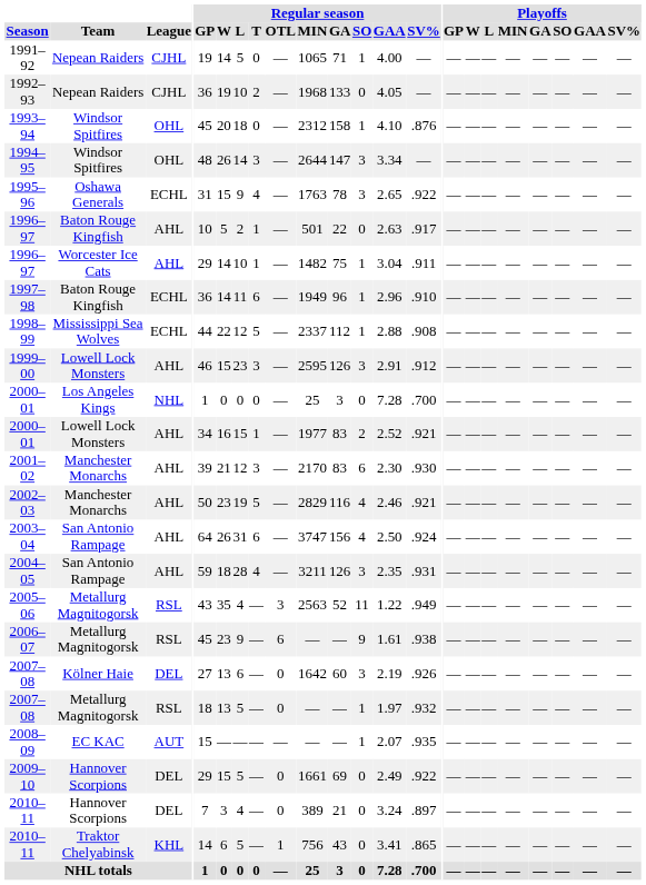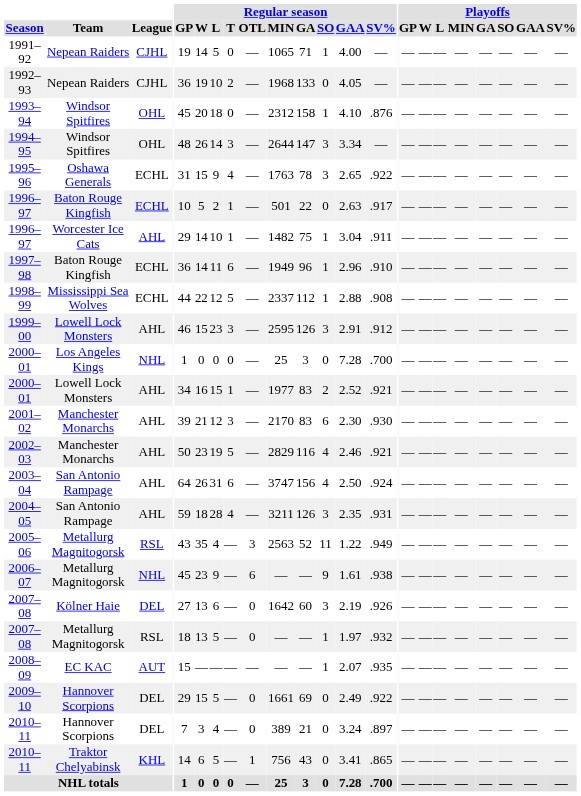 <table border="0" cellpadding="1" cellspacing="0" style="width:80%; text-align:center;">
 <tr bgcolor="#e0e0e0">
 <th colspan="3" bgcolor="#ffffff"></th>
 <th rowspan="99" bgcolor="#ffffff"></th>
 <th colspan="10" bgcolor="#e0e0e0"><a href='#'>Regular season</a></th>
 <th rowspan="99" bgcolor="#ffffff"></th>
 <th colspan="8" bgcolor="#e0e0e0"><a href='#'>Playoffs</a></th>
 </tr>
 <tr bgcolor="#e0e0e0">
 <th><a href='#'>Season</a></th>
 <th>Team</th>
 <th>League</th>
 <th>GP</th>
 <th>W</th>
 <th>L</th>
 <th>T</th>
 <th>OTL</th>
 <th>MIN</th>
 <th>GA</th>
 <th><a href='#'>SO</a></th>
 <th><a href='#'>GAA</a></th>
 <th><a href='#'>SV%</a></th>
 <th>GP</th>
 <th>W</th>
 <th>L</th>
 <th>MIN</th>
 <th>GA</th>
 <th>SO</th>
 <th>GAA</th>
 <th>SV%</th>
 </tr>
 <tr>
 <td>1991–92</td>
 <td><a href='#'>Nepean Raiders</a></td>
 <td><a href='#'>CJHL</a></td>
 <td>19</td>
 <td>14</td>
 <td>5</td>
 <td>0</td>
 <td>—</td>
 <td>1065</td>
 <td>71</td>
 <td>1</td>
 <td>4.00</td>
 <td>—</td>
 <td>—</td>
 <td>—</td>
 <td>—</td>
 <td>—</td>
 <td>—</td>
 <td>—</td>
 <td>—</td>
 <td>—</td>
 </tr>
 <tr bgcolor="#f0f0f0">
 <td>1992–93</td>
 <td>Nepean Raiders</td>
 <td>CJHL</td>
 <td>36</td>
 <td>19</td>
 <td>10</td>
 <td>2</td>
 <td>—</td>
 <td>1968</td>
 <td>133</td>
 <td>0</td>
 <td>4.05</td>
 <td>—</td>
 <td>—</td>
 <td>—</td>
 <td>—</td>
 <td>—</td>
 <td>—</td>
 <td>—</td>
 <td>—</td>
 <td>—</td>
 </tr>
 <tr>
 <td><a href='#'>1993–94</a></td>
 <td><a href='#'>Windsor Spitfires</a></td>
 <td><a href='#'>OHL</a></td>
 <td>45</td>
 <td>20</td>
 <td>18</td>
 <td>0</td>
 <td>—</td>
 <td>2312</td>
 <td>158</td>
 <td>1</td>
 <td>4.10</td>
 <td>.876</td>
 <td>—</td>
 <td>—</td>
 <td>—</td>
 <td>—</td>
 <td>—</td>
 <td>—</td>
 <td>—</td>
 <td>—</td>
 </tr>
 <tr bgcolor="#f0f0f0">
 <td><a href='#'>1994–95</a></td>
 <td>Windsor Spitfires</td>
 <td>OHL</td>
 <td>48</td>
 <td>26</td>
 <td>14</td>
 <td>3</td>
 <td>—</td>
 <td>2644</td>
 <td>147</td>
 <td>3</td>
 <td>3.34</td>
 <td>—</td>
 <td>—</td>
 <td>—</td>
 <td>—</td>
 <td>—</td>
 <td>—</td>
 <td>—</td>
 <td>—</td>
 <td>—</td>
 </tr>
 <tr>
 <td><a href='#'>1995–96</a></td>
 <td><a href='#'>Oshawa Generals</a></td>
 <td>ECHL</td>
 <td>31</td>
 <td>15</td>
 <td>9</td>
 <td>4</td>
 <td>—</td>
 <td>1763</td>
 <td>78</td>
 <td>3</td>
 <td>2.65</td>
 <td>.922</td>
 <td>—</td>
 <td>—</td>
 <td>—</td>
 <td>—</td>
 <td>—</td>
 <td>—</td>
 <td>—</td>
 <td>—</td>
 </tr>
 <tr bgcolor="#f0f0f0">
 <td><a href='#'>1996–97</a></td>
 <td><a href='#'>Baton Rouge Kingfish</a></td>
-<td>AHL</td>
+<td><a href='#'>ECHL</a></td>
 <td>10</td>
 <td>5</td>
 <td>2</td>
 <td>1</td>
 <td>—</td>
 <td>501</td>
 <td>22</td>
 <td>0</td>
 <td>2.63</td>
 <td>.917</td>
 <td>—</td>
 <td>—</td>
 <td>—</td>
 <td>—</td>
 <td>—</td>
 <td>—</td>
 <td>—</td>
 <td>—</td>
 </tr>
 <tr>
 <td><a href='#'>1996–97</a></td>
 <td><a href='#'>Worcester Ice Cats</a></td>
 <td><a href='#'>AHL</a></td>
 <td>29</td>
 <td>14</td>
 <td>10</td>
 <td>1</td>
 <td>—</td>
 <td>1482</td>
 <td>75</td>
 <td>1</td>
 <td>3.04</td>
 <td>.911</td>
 <td>—</td>
 <td>—</td>
 <td>—</td>
 <td>—</td>
 <td>—</td>
 <td>—</td>
 <td>—</td>
 <td>—</td>
 </tr>
 <tr bgcolor="#f0f0f0">
 <td><a href='#'>1997–98</a></td>
 <td>Baton Rouge Kingfish</td>
 <td>ECHL</td>
 <td>36</td>
 <td>14</td>
 <td>11</td>
 <td>6</td>
 <td>—</td>
 <td>1949</td>
 <td>96</td>
 <td>1</td>
 <td>2.96</td>
 <td>.910</td>
 <td>—</td>
 <td>—</td>
 <td>—</td>
 <td>—</td>
 <td>—</td>
 <td>—</td>
 <td>—</td>
 <td>—</td>
 </tr>
 <tr>
 <td><a href='#'>1998–99</a></td>
 <td><a href='#'>Mississippi Sea Wolves</a></td>
 <td>ECHL</td>
 <td>44</td>
 <td>22</td>
 <td>12</td>
 <td>5</td>
 <td>—</td>
 <td>2337</td>
 <td>112</td>
 <td>1</td>
 <td>2.88</td>
 <td>.908</td>
 <td>—</td>
 <td>—</td>
 <td>—</td>
 <td>—</td>
 <td>—</td>
 <td>—</td>
 <td>—</td>
 <td>—</td>
 </tr>
 <tr bgcolor="#f0f0f0">
 <td><a href='#'>1999–00</a></td>
 <td><a href='#'>Lowell Lock Monsters</a></td>
 <td>AHL</td>
 <td>46</td>
 <td>15</td>
 <td>23</td>
 <td>3</td>
 <td>—</td>
 <td>2595</td>
 <td>126</td>
 <td>3</td>
 <td>2.91</td>
 <td>.912</td>
 <td>—</td>
 <td>—</td>
 <td>—</td>
 <td>—</td>
 <td>—</td>
 <td>—</td>
 <td>—</td>
 <td>—</td>
 </tr>
 <tr>
 <td><a href='#'>2000–01</a></td>
 <td><a href='#'>Los Angeles Kings</a></td>
 <td><a href='#'>NHL</a></td>
 <td>1</td>
 <td>0</td>
 <td>0</td>
 <td>0</td>
 <td>—</td>
 <td>25</td>
 <td>3</td>
 <td>0</td>
 <td>7.28</td>
 <td>.700</td>
 <td>—</td>
 <td>—</td>
 <td>—</td>
 <td>—</td>
 <td>—</td>
 <td>—</td>
 <td>—</td>
 <td>—</td>
 </tr>
 <tr bgcolor="#f0f0f0">
 <td><a href='#'>2000–01</a></td>
 <td>Lowell Lock Monsters</td>
 <td>AHL</td>
 <td>34</td>
 <td>16</td>
 <td>15</td>
 <td>1</td>
 <td>—</td>
 <td>1977</td>
 <td>83</td>
 <td>2</td>
 <td>2.52</td>
 <td>.921</td>
 <td>—</td>
 <td>—</td>
 <td>—</td>
 <td>—</td>
 <td>—</td>
 <td>—</td>
 <td>—</td>
 <td>—</td>
 </tr>
 <tr>
 <td><a href='#'>2001–02</a></td>
 <td><a href='#'>Manchester Monarchs</a></td>
 <td>AHL</td>
 <td>39</td>
 <td>21</td>
 <td>12</td>
 <td>3</td>
 <td>—</td>
 <td>2170</td>
 <td>83</td>
 <td>6</td>
 <td>2.30</td>
 <td>.930</td>
 <td>—</td>
 <td>—</td>
 <td>—</td>
 <td>—</td>
 <td>—</td>
 <td>—</td>
 <td>—</td>
 <td>—</td>
 </tr>
 <tr bgcolor="#f0f0f0">
 <td><a href='#'>2002–03</a></td>
 <td>Manchester Monarchs</td>
 <td>AHL</td>
 <td>50</td>
 <td>23</td>
 <td>19</td>
 <td>5</td>
 <td>—</td>
 <td>2829</td>
 <td>116</td>
 <td>4</td>
 <td>2.46</td>
 <td>.921</td>
 <td>—</td>
 <td>—</td>
 <td>—</td>
 <td>—</td>
 <td>—</td>
 <td>—</td>
 <td>—</td>
 <td>—</td>
 </tr>
 <tr>
 <td><a href='#'>2003–04</a></td>
 <td><a href='#'>San Antonio Rampage</a></td>
 <td>AHL</td>
 <td>64</td>
 <td>26</td>
 <td>31</td>
 <td>6</td>
 <td>—</td>
 <td>3747</td>
 <td>156</td>
 <td>4</td>
 <td>2.50</td>
 <td>.924</td>
 <td>—</td>
 <td>—</td>
 <td>—</td>
 <td>—</td>
 <td>—</td>
 <td>—</td>
 <td>—</td>
 <td>—</td>
 </tr>
 <tr bgcolor="#f0f0f0">
 <td><a href='#'>2004–05</a></td>
 <td>San Antonio Rampage</td>
 <td>AHL</td>
 <td>59</td>
 <td>18</td>
 <td>28</td>
 <td>4</td>
 <td>—</td>
 <td>3211</td>
 <td>126</td>
 <td>3</td>
 <td>2.35</td>
 <td>.931</td>
 <td>—</td>
 <td>—</td>
 <td>—</td>
 <td>—</td>
 <td>—</td>
 <td>—</td>
 <td>—</td>
 <td>—</td>
 </tr>
 <tr>
 <td><a href='#'>2005–06</a></td>
 <td><a href='#'>Metallurg Magnitogorsk</a></td>
 <td><a href='#'>RSL</a></td>
 <td>43</td>
 <td>35</td>
 <td>4</td>
 <td>—</td>
 <td>3</td>
 <td>2563</td>
 <td>52</td>
 <td>11</td>
 <td>1.22</td>
 <td>.949</td>
 <td>—</td>
 <td>—</td>
 <td>—</td>
 <td>—</td>
 <td>—</td>
 <td>—</td>
 <td>—</td>
 <td>—</td>
 </tr>
 <tr bgcolor="#f0f0f0">
 <td><a href='#'>2006–07</a></td>
 <td>Metallurg Magnitogorsk</td>
-<td>RSL</td>
+<td><a href='#'>NHL</a></td>
 <td>45</td>
 <td>23</td>
 <td>9</td>
 <td>—</td>
 <td>6</td>
 <td>—</td>
 <td>—</td>
 <td>9</td>
 <td>1.61</td>
 <td>.938</td>
 <td>—</td>
 <td>—</td>
 <td>—</td>
 <td>—</td>
 <td>—</td>
 <td>—</td>
 <td>—</td>
 <td>—</td>
 </tr>
 <tr>
 <td><a href='#'>2007–08</a></td>
 <td><a href='#'>Kölner Haie</a></td>
 <td><a href='#'>DEL</a></td>
 <td>27</td>
 <td>13</td>
 <td>6</td>
 <td>—</td>
 <td>0</td>
 <td>1642</td>
 <td>60</td>
 <td>3</td>
 <td>2.19</td>
 <td>.926</td>
 <td>—</td>
 <td>—</td>
 <td>—</td>
 <td>—</td>
 <td>—</td>
 <td>—</td>
 <td>—</td>
 <td>—</td>
 </tr>
 <tr bgcolor="#f0f0f0">
 <td><a href='#'>2007–08</a></td>
 <td>Metallurg Magnitogorsk</td>
 <td>RSL</td>
 <td>18</td>
 <td>13</td>
 <td>5</td>
 <td>—</td>
 <td>0</td>
 <td>—</td>
 <td>—</td>
 <td>1</td>
 <td>1.97</td>
 <td>.932</td>
 <td>—</td>
 <td>—</td>
 <td>—</td>
 <td>—</td>
 <td>—</td>
 <td>—</td>
 <td>—</td>
 <td>—</td>
 </tr>
 <tr>
 <td><a href='#'>2008–09</a></td>
 <td><a href='#'>EC KAC</a></td>
 <td><a href='#'>AUT</a></td>
 <td>15</td>
 <td>—</td>
 <td>—</td>
 <td>—</td>
 <td>—</td>
 <td>—</td>
 <td>—</td>
 <td>1</td>
 <td>2.07</td>
 <td>.935</td>
 <td>—</td>
 <td>—</td>
 <td>—</td>
 <td>—</td>
 <td>—</td>
 <td>—</td>
 <td>—</td>
 <td>—</td>
 </tr>
 <tr bgcolor="#f0f0f0">
 <td><a href='#'>2009–10</a></td>
 <td><a href='#'>Hannover Scorpions</a></td>
 <td>DEL</td>
 <td>29</td>
 <td>15</td>
 <td>5</td>
 <td>—</td>
 <td>0</td>
 <td>1661</td>
 <td>69</td>
 <td>0</td>
 <td>2.49</td>
 <td>.922</td>
 <td>—</td>
 <td>—</td>
 <td>—</td>
 <td>—</td>
 <td>—</td>
 <td>—</td>
 <td>—</td>
 <td>—</td>
 </tr>
 <tr>
 <td><a href='#'>2010–11</a></td>
 <td>Hannover Scorpions</td>
 <td>DEL</td>
 <td>7</td>
 <td>3</td>
 <td>4</td>
 <td>—</td>
 <td>0</td>
 <td>389</td>
 <td>21</td>
 <td>0</td>
 <td>3.24</td>
 <td>.897</td>
 <td>—</td>
 <td>—</td>
 <td>—</td>
 <td>—</td>
 <td>—</td>
 <td>—</td>
 <td>—</td>
 <td>—</td>
 </tr>
 <tr bgcolor="#f0f0f0">
 <td><a href='#'>2010–11</a></td>
 <td><a href='#'>Traktor Chelyabinsk</a></td>
 <td><a href='#'>KHL</a></td>
 <td>14</td>
 <td>6</td>
 <td>5</td>
 <td>—</td>
 <td>1</td>
 <td>756</td>
 <td>43</td>
 <td>0</td>
 <td>3.41</td>
 <td>.865</td>
 <td>—</td>
 <td>—</td>
 <td>—</td>
 <td>—</td>
 <td>—</td>
 <td>—</td>
 <td>—</td>
 <td>—</td>
 </tr>
 <tr bgcolor="#e0e0e0">
 <th colspan="3">NHL totals</th>
 <th>1</th>
 <th>0</th>
 <th>0</th>
 <th>0</th>
 <th>—</th>
 <th>25</th>
 <th>3</th>
 <th>0</th>
 <th>7.28</th>
 <th>.700</th>
 <th>—</th>
 <th>—</th>
 <th>—</th>
 <th>—</th>
 <th>—</th>
 <th>—</th>
 <th>—</th>
 <th>—</th>
 </tr>
 </table>
